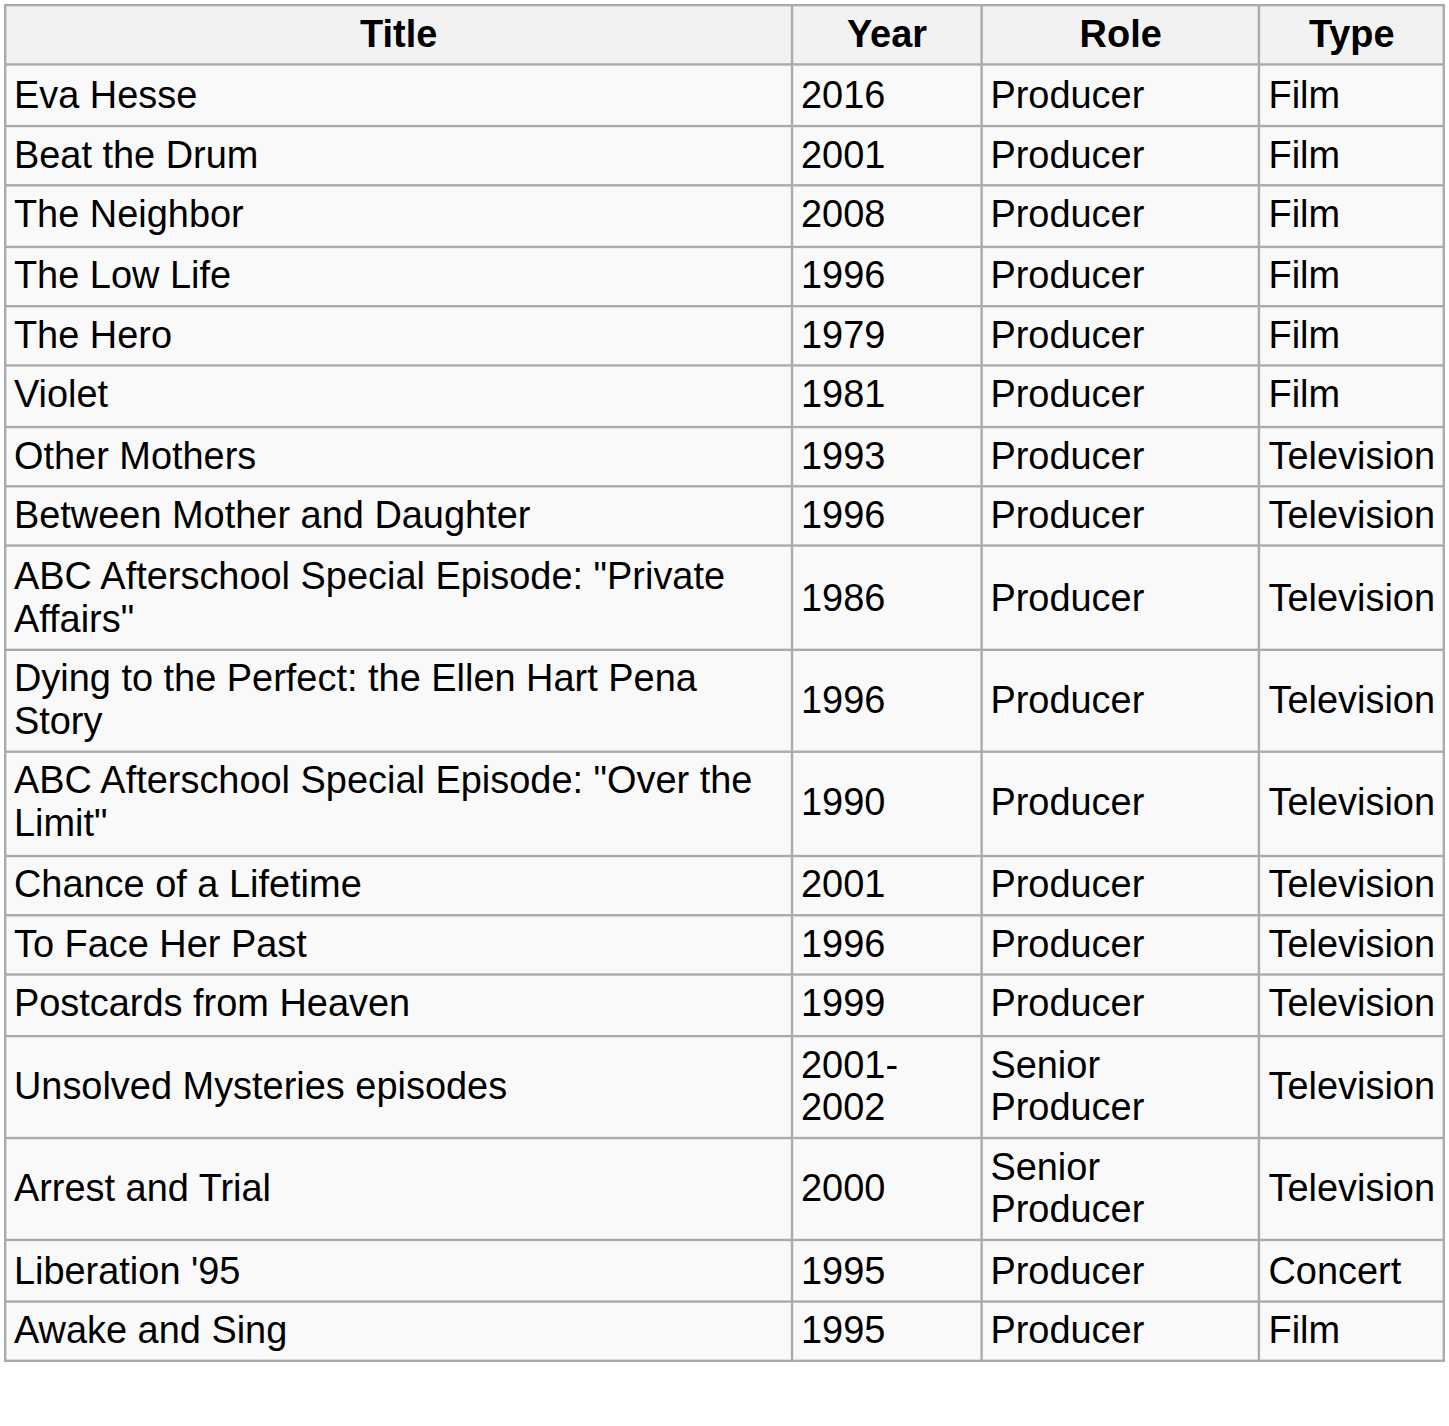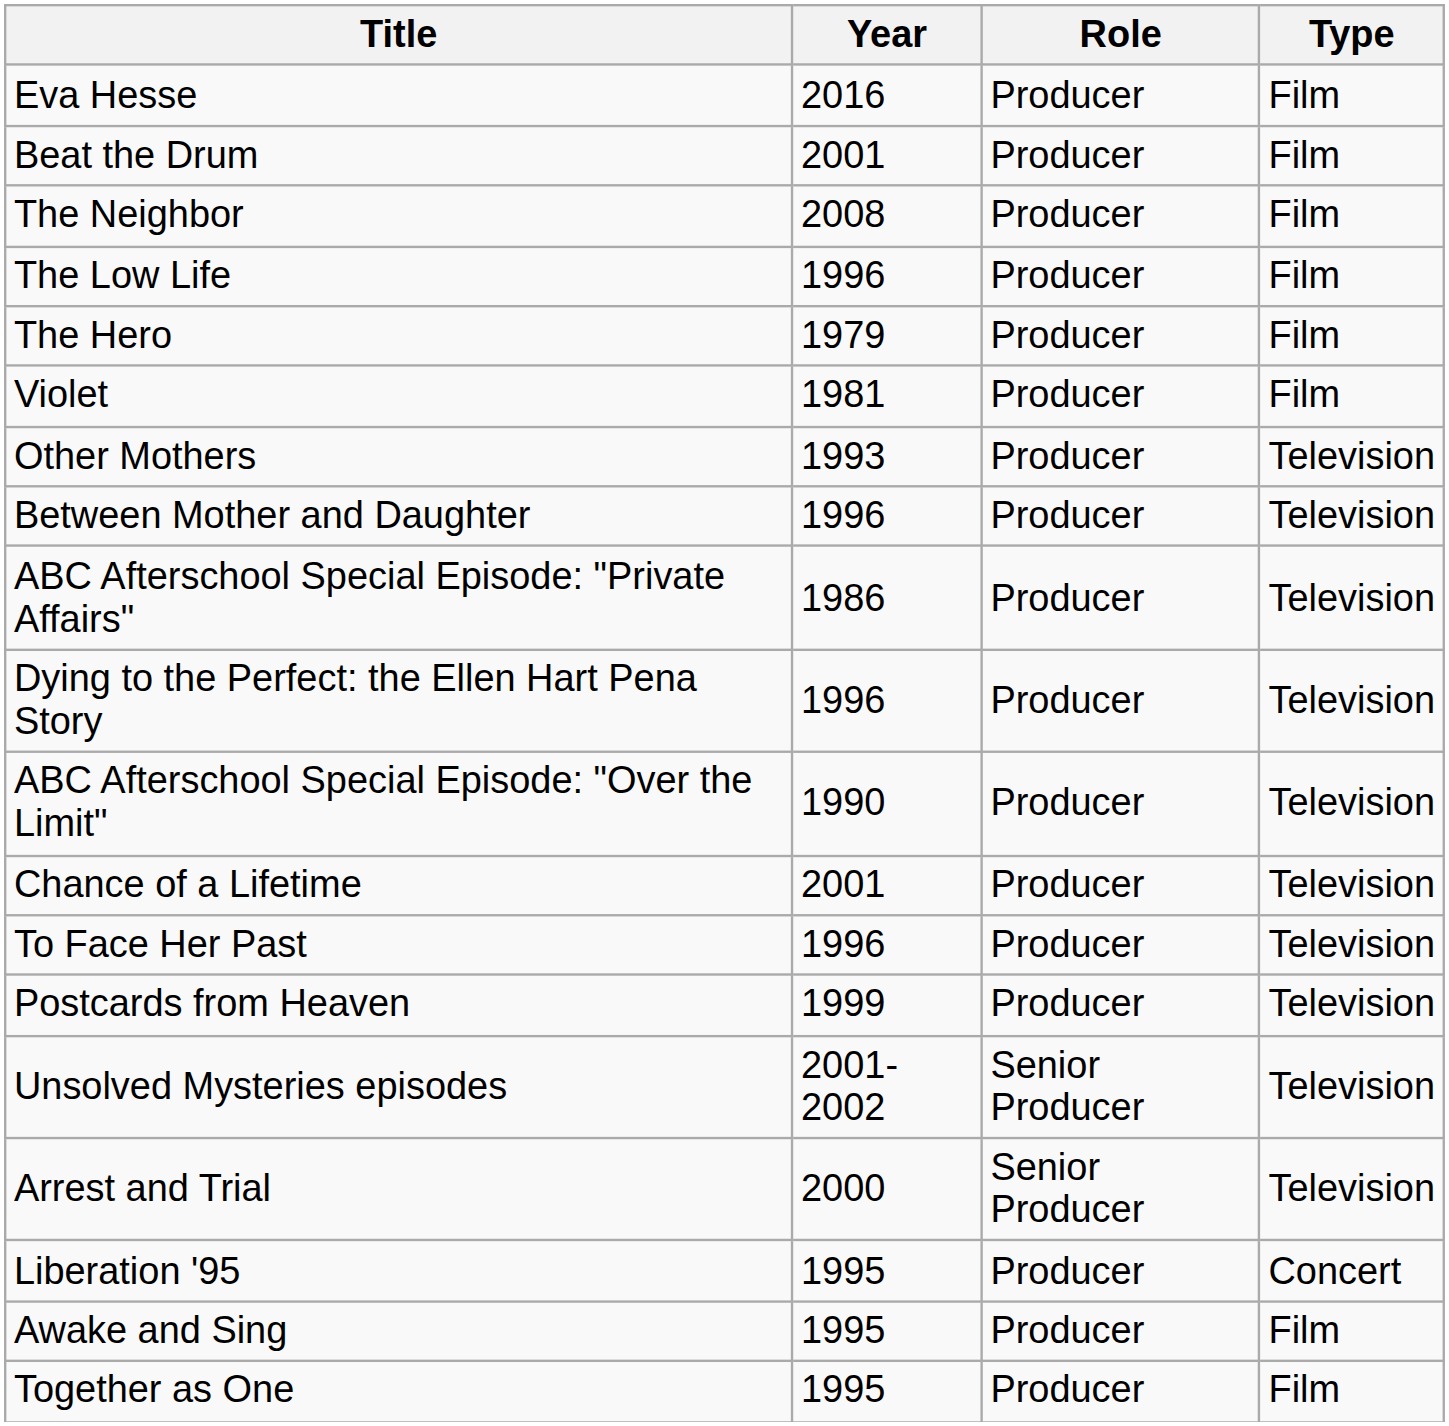 <table class="wikitable plainrowheaders sortable">
 <tr>
 <th scope="col">Title</th>
 <th scope="col">Year</th>
 <th scope="col">Role</th>
 <th scope="col">Type</th>
 </tr>
 <tr>
 <td>Eva Hesse</td>
 <td>2016</td>
 <td>Producer</td>
 <td>Film</td>
 </tr>
 <tr>
 <td>Beat the Drum</td>
 <td>2001</td>
 <td>Producer</td>
 <td>Film</td>
 </tr>
 <tr>
 <td>The Neighbor</td>
 <td>2008</td>
 <td>Producer</td>
 <td>Film</td>
 </tr>
 <tr>
 <td>The Low Life</td>
 <td>1996</td>
 <td>Producer</td>
 <td>Film</td>
 </tr>
 <tr>
 <td>The Hero</td>
 <td>1979</td>
 <td>Producer</td>
 <td>Film</td>
 </tr>
 <tr>
 <td>Violet</td>
 <td>1981</td>
 <td>Producer</td>
 <td>Film</td>
 </tr>
 <tr>
 <td>Other Mothers</td>
 <td>1993</td>
 <td>Producer</td>
 <td>Television</td>
 </tr>
 <tr>
 <td>Between Mother and Daughter</td>
 <td>1996</td>
 <td>Producer</td>
 <td>Television</td>
 </tr>
 <tr>
 <td>ABC Afterschool Special Episode: "Private Affairs"</td>
 <td>1986</td>
 <td>Producer</td>
 <td>Television</td>
 </tr>
 <tr>
 <td>Dying to the Perfect: the Ellen Hart Pena Story</td>
 <td>1996</td>
 <td>Producer</td>
 <td>Television</td>
 </tr>
 <tr>
 <td>ABC Afterschool Special Episode: "Over the Limit"</td>
 <td>1990</td>
 <td>Producer</td>
 <td>Television</td>
 </tr>
 <tr>
 <td>Chance of a Lifetime</td>
 <td>2001</td>
 <td>Producer</td>
 <td>Television</td>
 </tr>
 <tr>
 <td>To Face Her Past</td>
 <td>1996</td>
 <td>Producer</td>
 <td>Television</td>
 </tr>
 <tr>
 <td>Postcards from Heaven</td>
 <td>1999</td>
 <td>Producer</td>
 <td>Television</td>
 </tr>
 <tr>
 <td>Unsolved Mysteries episodes</td>
 <td>2001-2002</td>
 <td>Senior Producer</td>
 <td>Television</td>
 </tr>
 <tr>
 <td>Arrest and Trial</td>
 <td>2000</td>
 <td>Senior Producer</td>
 <td>Television</td>
 </tr>
 <tr>
 <td>Liberation '95</td>
 <td>1995</td>
 <td>Producer</td>
 <td>Concert</td>
 </tr>
 <tr>
 <td>Awake and Sing</td>
 <td>1995</td>
 <td>Producer</td>
 <td>Film</td>
 </tr>
+<tr>
+<td>Together as One</td>
+<td>1995</td>
+<td>Producer</td>
+<td>Film</td>
+</tr>
 </table>
